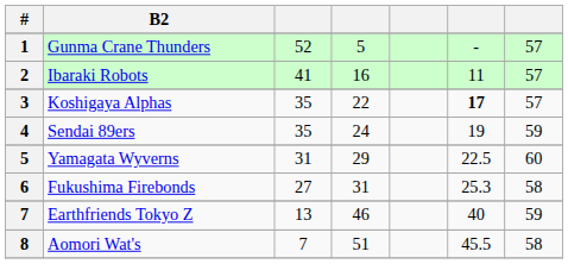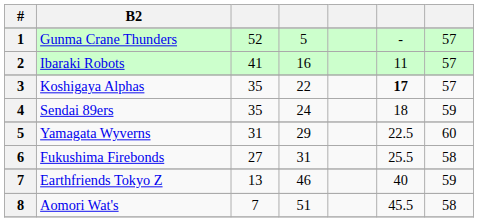 <table class="wikitable" width="500" style="font-size:95%; text-align:center">
 <tr>
 <th width="5%">#</th>
 <th width="30%">B2</th>
 <th width="7.5%"></th>
 <th width="7.5%"></th>
 <th width="7.5%"></th>
 <th width="7.5%"></th>
 <th width="7.5%"></th>
 </tr>
 <tr>
 </tr>
 <tr>
 </tr>
 <tr bgcolor=#ccffcc>
 <th>1</th>
 <td style="text-align:left;"><a href='#'>Gunma Crane Thunders</a></td>
 <td>52</td>
 <td>5</td>
 <td></td>
 <td>-</td>
 <td>57</td>
 </tr>
 <tr>
 </tr>
 <tr>
 </tr>
 <tr bgcolor=#ccffcc>
 <th>2</th>
 <td style="text-align:left;"><a href='#'>Ibaraki Robots</a></td>
 <td>41</td>
 <td>16</td>
 <td></td>
 <td>11</td>
 <td>57</td>
 </tr>
 <tr>
 </tr>
 <tr>
 <th>3</th>
 <td style="text-align:left;"><a href='#'>Koshigaya Alphas</a></td>
 <td>35</td>
 <td>22</td>
 <td></td>
 <td><strong>17</strong></td>
 <td>57</td>
 </tr>
 <tr>
 </tr>
 <tr>
 <th>4</th>
 <td style="text-align:left;"><a href='#'>Sendai 89ers</a></td>
 <td>35</td>
 <td>24</td>
 <td></td>
-<td>19</td>
+<td>18</td>
 <td>59</td>
 </tr>
 <tr>
 </tr>
 <tr>
 <th>5</th>
 <td style="text-align:left;"><a href='#'>Yamagata Wyverns</a></td>
 <td>31</td>
 <td>29</td>
 <td></td>
 <td>22.5</td>
 <td>60</td>
 </tr>
 <tr>
 </tr>
 <tr>
 <th>6</th>
 <td style="text-align:left;"><a href='#'>Fukushima Firebonds</a></td>
 <td>27</td>
 <td>31</td>
 <td></td>
-<td>25.3</td>
+<td>25.5</td>
 <td>58</td>
 </tr>
 <tr>
 </tr>
 <tr>
 <th>7</th>
 <td style="text-align:left;"><a href='#'>Earthfriends Tokyo Z</a></td>
 <td>13</td>
 <td>46</td>
 <td></td>
 <td>40</td>
 <td>59</td>
 </tr>
 <tr>
 </tr>
 <tr>
 <th>8</th>
 <td style="text-align:left;"><a href='#'>Aomori Wat's</a></td>
 <td>7</td>
 <td>51</td>
 <td></td>
 <td>45.5</td>
 <td>58</td>
 </tr>
 <tr>
 </tr>
 </table>
